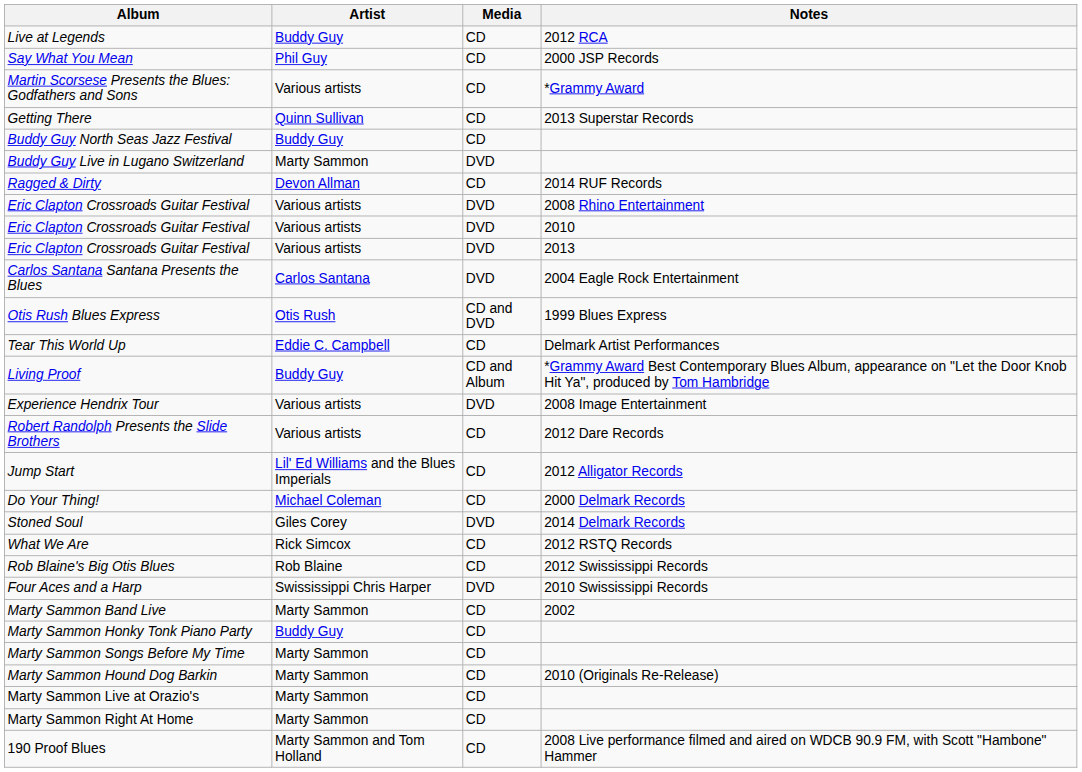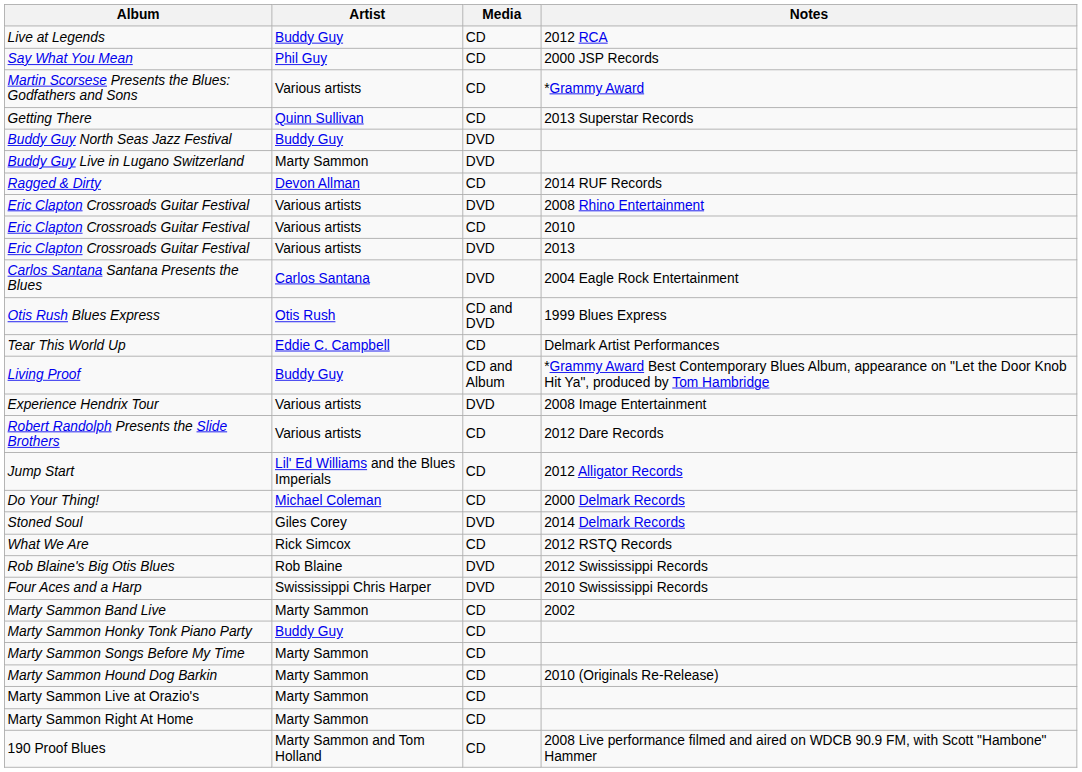 <table class="wikitable">
 <tr>
 <th>Album</th>
 <th>Artist</th>
 <th>Media</th>
 <th>Notes</th>
 </tr>
 <tr>
 <td><em>Live at Legends</em></td>
 <td><a href='#'>Buddy Guy</a></td>
 <td>CD</td>
 <td>2012 <a href='#'>RCA</a></td>
 </tr>
 <tr>
 <td><em><a href='#'>Say What You Mean</a></em></td>
 <td><a href='#'>Phil Guy</a></td>
 <td>CD</td>
 <td>2000 JSP Records</td>
 </tr>
 <tr>
 <td><em><a href='#'>Martin Scorsese</a> Presents the Blues: Godfathers and Sons</em></td>
 <td>Various artists</td>
 <td>CD</td>
 <td>*<a href='#'>Grammy Award</a></td>
 </tr>
 <tr>
 <td><em>Getting There</em></td>
 <td><a href='#'>Quinn Sullivan</a></td>
 <td>CD</td>
 <td>2013 Superstar Records</td>
 </tr>
 <tr>
 <td><em><a href='#'>Buddy Guy</a> North Seas Jazz Festival</em></td>
 <td><a href='#'>Buddy Guy</a></td>
-<td>CD</td>
+<td>DVD</td>
 <td></td>
 </tr>
 <tr>
 <td><em><a href='#'>Buddy Guy</a> Live in Lugano Switzerland</em></td>
 <td>Marty Sammon</td>
 <td>DVD</td>
 <td></td>
 </tr>
 <tr>
 <td><em><a href='#'>Ragged & Dirty</a></em></td>
 <td><a href='#'>Devon Allman</a></td>
 <td>CD</td>
 <td>2014 RUF Records</td>
 </tr>
 <tr>
 <td><em><a href='#'>Eric Clapton</a> Crossroads Guitar Festival</em></td>
 <td>Various artists</td>
 <td>DVD</td>
 <td>2008 <a href='#'>Rhino Entertainment</a></td>
 </tr>
 <tr>
 <td><em><a href='#'>Eric Clapton</a> Crossroads Guitar Festival</em></td>
 <td>Various artists</td>
-<td>DVD</td>
+<td>CD</td>
 <td>2010 </td>
 </tr>
 <tr>
 <td><em><a href='#'>Eric Clapton</a> Crossroads Guitar Festival</em></td>
 <td>Various artists</td>
 <td>DVD</td>
 <td>2013</td>
 </tr>
 <tr>
 <td><em><a href='#'>Carlos Santana</a> Santana Presents the Blues</em></td>
 <td><a href='#'>Carlos Santana</a></td>
 <td>DVD</td>
 <td>2004 Eagle Rock Entertainment</td>
 </tr>
 <tr>
 <td><em><a href='#'>Otis Rush</a> Blues Express</em></td>
 <td><a href='#'>Otis Rush</a></td>
 <td>CD and DVD</td>
 <td>1999 Blues Express</td>
 </tr>
 <tr>
 <td><em>Tear This World Up</em></td>
 <td><a href='#'>Eddie C. Campbell</a></td>
 <td>CD</td>
 <td>Delmark Artist Performances</td>
 </tr>
 <tr>
 <td><em><a href='#'>Living Proof</a></em></td>
 <td><a href='#'>Buddy Guy</a></td>
 <td>CD and Album</td>
 <td>*<a href='#'>Grammy Award</a> Best Contemporary Blues Album, appearance on "Let the Door Knob Hit Ya", produced by <a href='#'>Tom Hambridge</a></td>
 </tr>
 <tr>
 <td><em>Experience Hendrix Tour</em></td>
 <td>Various artists</td>
 <td>DVD</td>
 <td>2008 Image Entertainment</td>
 </tr>
 <tr>
 <td><em><a href='#'>Robert Randolph</a> Presents the <a href='#'>Slide Brothers</a></em></td>
 <td>Various artists</td>
 <td>CD</td>
 <td>2012 Dare Records</td>
 </tr>
 <tr>
 <td><em>Jump Start</em></td>
 <td><a href='#'>Lil' Ed Williams</a> and the Blues Imperials</td>
 <td>CD</td>
 <td>2012 <a href='#'>Alligator Records</a></td>
 </tr>
 <tr>
 <td><em>Do Your Thing!</em></td>
 <td><a href='#'>Michael Coleman</a></td>
 <td>CD</td>
 <td>2000 <a href='#'>Delmark Records</a></td>
 </tr>
 <tr>
 <td><em>Stoned Soul</em></td>
 <td>Giles Corey</td>
 <td>DVD</td>
 <td>2014 <a href='#'>Delmark Records</a></td>
 </tr>
 <tr>
 <td><em>What We Are</em></td>
 <td>Rick Simcox</td>
 <td>CD</td>
 <td>2012 RSTQ Records</td>
 </tr>
 <tr>
 <td><em>Rob Blaine's Big Otis Blues</em></td>
 <td>Rob Blaine</td>
-<td>CD</td>
+<td>DVD</td>
 <td>2012 Swississippi Records</td>
 </tr>
 <tr>
 <td><em>Four Aces and a Harp</em></td>
 <td>Swississippi Chris Harper</td>
 <td>DVD</td>
 <td>2010 Swississippi Records</td>
 </tr>
 <tr>
 <td><em>Marty Sammon Band Live</em></td>
 <td>Marty Sammon</td>
 <td>CD</td>
 <td>2002</td>
 </tr>
 <tr>
 <td><em>Marty Sammon Honky Tonk Piano Party</em></td>
 <td><a href='#'>Buddy Guy</a></td>
 <td>CD</td>
 <td></td>
 </tr>
 <tr>
 <td><em>Marty Sammon Songs Before My Time</em></td>
 <td>Marty Sammon</td>
 <td>CD</td>
 <td></td>
 </tr>
 <tr>
 <td><em>Marty Sammon Hound Dog Barkin<strong></td>
 <td>Marty Sammon</td>
 <td>CD</td>
 <td>2010 (Originals Re-Release)</td>
 </tr>
 <tr>
 <td></em>Marty Sammon Live at Orazio's<em></td>
 <td>Marty Sammon</td>
 <td>CD</td>
 <td></td>
 </tr>
 <tr>
 <td></em>Marty Sammon Right At Home<em></td>
 <td>Marty Sammon</td>
 <td>CD</td>
 <td></td>
 </tr>
 <tr>
 <td></em>190 Proof Blues<em></td>
 <td>Marty Sammon and Tom Holland</td>
 <td>CD</td>
 <td>2008 Live performance filmed and aired on WDCB 90.9 FM, with Scott "Hambone" Hammer</td>
 </tr>
 </table>
